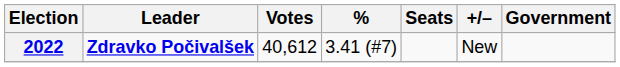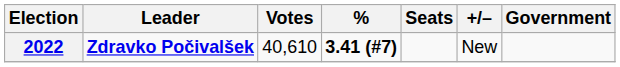 <table class=wikitable style="text-align: right;">
 <tr>
 <th>Election</th>
 <th>Leader</th>
 <th>Votes</th>
 <th>%</th>
 <th>Seats</th>
 <th>+/–</th>
 <th>Government</th>
 </tr>
 <tr>
 <th><a href='#'>2022</a></th>
 <td><strong><a href='#'>Zdravko Počivalšek</a></strong></td>
-<td>40,612</td>
-<td>3.41 (#7)</td>
+<td>40,610</td>
+<td><strong>3.41 (#7)</strong></td>
 <td></td>
 <td>New</td>
 <td></td>
 </tr>
 <tr>
 </tr>
 </table>
